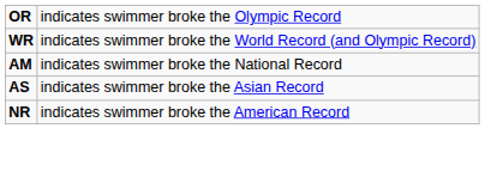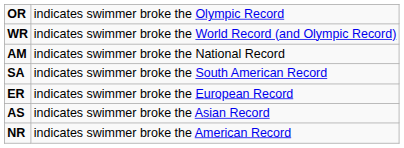 <table class="wikitable">
 <tr>
 <td><strong>OR</strong></td>
 <td>indicates swimmer broke the <a href='#'>Olympic Record</a></td>
 </tr>
 <tr>
 <td><strong>WR</strong></td>
 <td>indicates swimmer broke the <a href='#'>World Record (and Olympic Record)</a></td>
 </tr>
 <tr>
 <td><strong>AM</strong></td>
 <td>indicates swimmer broke the National Record</td>
 </tr>
 <tr>
+<td><strong>SA</strong></td>
+<td>indicates swimmer broke the <a href='#'>South American Record</a></td>
+</tr>
+<tr>
+<td><strong>ER</strong></td>
+<td>indicates swimmer broke the <a href='#'>European Record</a></td>
+</tr>
+<tr>
 <td><strong>AS</strong></td>
 <td>indicates swimmer broke the <a href='#'>Asian Record</a></td>
 </tr>
 <tr>
 <td><strong>NR</strong></td>
 <td>indicates swimmer broke the <a href='#'>American Record</a></td>
 </tr>
 </table>
